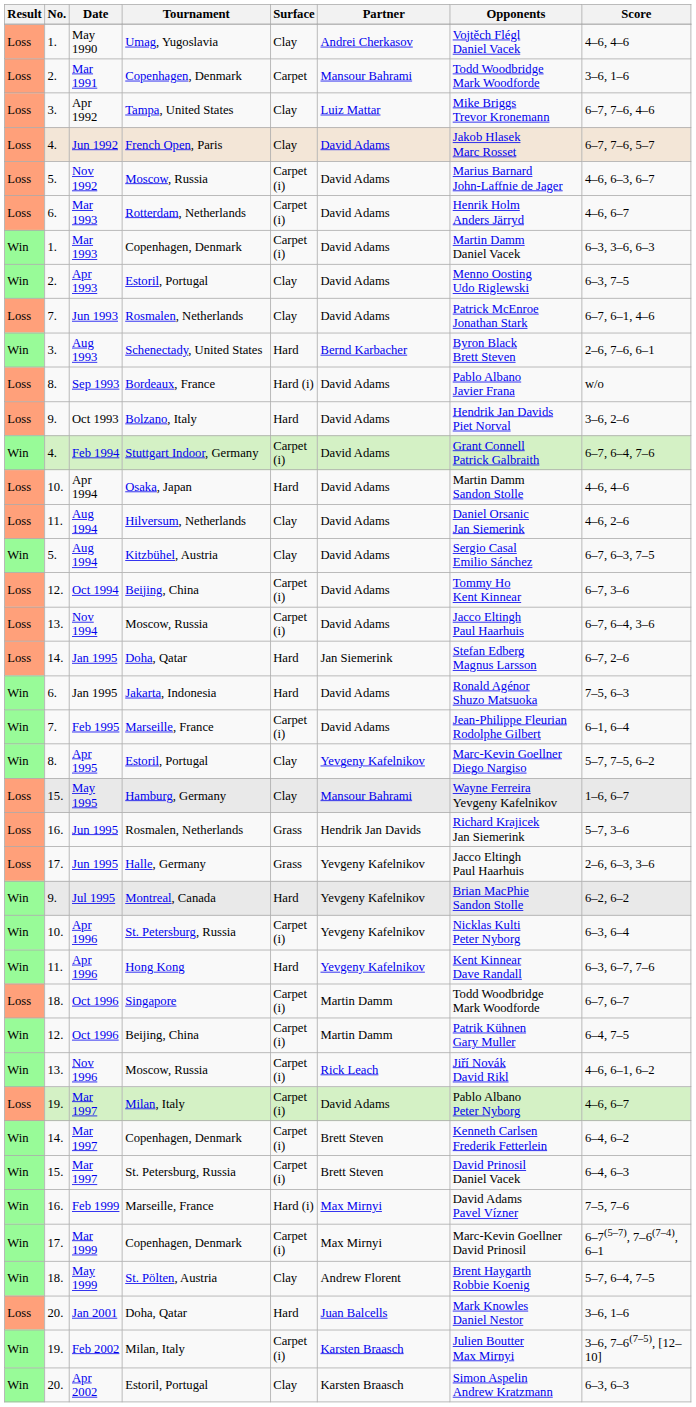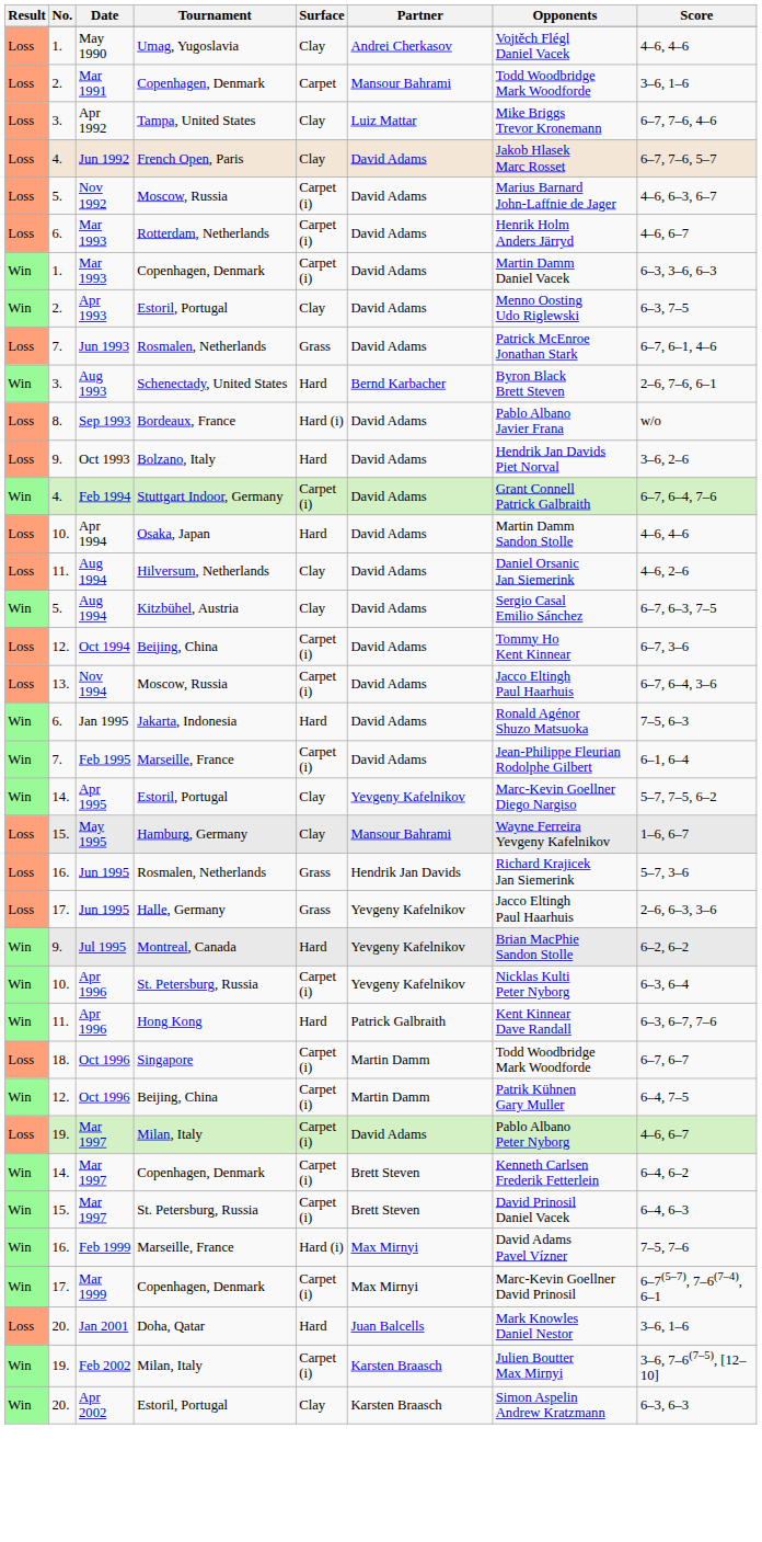 <table class="sortable wikitable">
 <tr>
 <th style="width:40px">Result</th>
 <th style="width:20px">No.</th>
 <th style="width:60px">Date</th>
 <th style="width:180px">Tournament</th>
 <th style="width:50px">Surface</th>
 <th style="width:160px">Partner</th>
 <th style="width:160px">Opponents</th>
 <th style="width:130px" class="unsortable">Score</th>
 </tr>
 <tr>
 </tr>
 <tr>
 <td style="background:#ffa07a;">Loss</td>
 <td>1.</td>
 <td>May 1990</td>
 <td><a href='#'>Umag</a>, Yugoslavia</td>
 <td>Clay</td>
 <td> <a href='#'>Andrei Cherkasov</a></td>
 <td> <a href='#'>Vojtěch Flégl</a> <br>  <a href='#'>Daniel Vacek</a></td>
 <td>4–6, 4–6</td>
 </tr>
 <tr>
 <td style="background:#ffa07a;">Loss</td>
 <td>2.</td>
 <td><a href='#'>Mar 1991</a></td>
 <td><a href='#'>Copenhagen</a>, Denmark</td>
 <td>Carpet</td>
 <td> <a href='#'>Mansour Bahrami</a></td>
 <td> <a href='#'>Todd Woodbridge</a> <br>  <a href='#'>Mark Woodforde</a></td>
 <td>3–6, 1–6</td>
 </tr>
 <tr>
 <td style="background:#ffa07a;">Loss</td>
 <td>3.</td>
 <td>Apr 1992</td>
 <td><a href='#'>Tampa</a>, United States</td>
 <td>Clay</td>
 <td> <a href='#'>Luiz Mattar</a></td>
 <td> <a href='#'>Mike Briggs</a> <br>  <a href='#'>Trevor Kronemann</a></td>
 <td>6–7, 7–6, 4–6</td>
 </tr>
 <tr style="background:#f3e6d7;">
 <td style="background:#ffa07a;">Loss</td>
 <td>4.</td>
 <td><a href='#'>Jun 1992</a></td>
 <td><a href='#'>French Open</a>, Paris</td>
 <td>Clay</td>
 <td> <a href='#'>David Adams</a></td>
 <td> <a href='#'>Jakob Hlasek</a> <br>  <a href='#'>Marc Rosset</a></td>
 <td>6–7, 7–6, 5–7</td>
 </tr>
 <tr>
 <td style="background:#ffa07a;">Loss</td>
 <td>5.</td>
 <td><a href='#'>Nov 1992</a></td>
 <td><a href='#'>Moscow</a>, Russia</td>
 <td>Carpet (i)</td>
 <td> David Adams</td>
 <td> <a href='#'>Marius Barnard</a><br>  <a href='#'>John-Laffnie de Jager</a></td>
 <td>4–6, 6–3, 6–7</td>
 </tr>
 <tr>
 <td style="background:#ffa07a;">Loss</td>
 <td>6.</td>
 <td><a href='#'>Mar 1993</a></td>
 <td><a href='#'>Rotterdam</a>, Netherlands</td>
 <td>Carpet (i)</td>
 <td> David Adams</td>
 <td> <a href='#'>Henrik Holm</a> <br>  <a href='#'>Anders Järryd</a></td>
 <td>4–6, 6–7</td>
 </tr>
 <tr>
 <td style="background:#98fb98;">Win</td>
 <td>1.</td>
 <td><a href='#'>Mar 1993</a></td>
 <td>Copenhagen, Denmark</td>
 <td>Carpet (i)</td>
 <td> David Adams</td>
 <td> <a href='#'>Martin Damm</a> <br>  Daniel Vacek</td>
 <td>6–3, 3–6, 6–3</td>
 </tr>
 <tr>
 <td style="background:#98fb98;">Win</td>
 <td>2.</td>
 <td><a href='#'>Apr 1993</a></td>
 <td><a href='#'>Estoril</a>, Portugal</td>
 <td>Clay</td>
 <td> David Adams</td>
 <td> <a href='#'>Menno Oosting</a> <br>  <a href='#'>Udo Riglewski</a></td>
 <td>6–3, 7–5</td>
 </tr>
 <tr>
 <td style="background:#ffa07a;">Loss</td>
 <td>7.</td>
 <td><a href='#'>Jun 1993</a></td>
 <td><a href='#'>Rosmalen</a>, Netherlands</td>
-<td>Clay</td>
+<td>Grass</td>
 <td> David Adams</td>
 <td> <a href='#'>Patrick McEnroe</a> <br>  <a href='#'>Jonathan Stark</a></td>
 <td>6–7, 6–1, 4–6</td>
 </tr>
 <tr>
 <td style="background:#98fb98;">Win</td>
 <td>3.</td>
 <td><a href='#'>Aug 1993</a></td>
 <td><a href='#'>Schenectady</a>, United States</td>
 <td>Hard</td>
 <td> <a href='#'>Bernd Karbacher</a></td>
 <td> <a href='#'>Byron Black</a> <br>  <a href='#'>Brett Steven</a></td>
 <td>2–6, 7–6, 6–1</td>
 </tr>
 <tr>
 <td style="background:#ffa07a;">Loss</td>
 <td>8.</td>
 <td><a href='#'>Sep 1993</a></td>
 <td><a href='#'>Bordeaux</a>, France</td>
 <td>Hard (i)</td>
 <td> David Adams</td>
 <td> <a href='#'>Pablo Albano</a> <br>  <a href='#'>Javier Frana</a></td>
 <td>w/o</td>
 </tr>
 <tr>
 <td style="background:#ffa07a;">Loss</td>
 <td>9.</td>
 <td>Oct 1993</td>
 <td><a href='#'>Bolzano</a>, Italy</td>
 <td>Hard</td>
 <td> David Adams</td>
 <td> <a href='#'>Hendrik Jan Davids</a> <br>  <a href='#'>Piet Norval</a></td>
 <td>3–6, 2–6</td>
 </tr>
 <tr style="background:#d4f1c5;">
 <td style="background:#98fb98;">Win</td>
 <td>4.</td>
 <td><a href='#'>Feb 1994</a></td>
 <td><a href='#'>Stuttgart Indoor</a>, Germany</td>
 <td>Carpet (i)</td>
 <td> David Adams</td>
 <td> <a href='#'>Grant Connell</a> <br>  <a href='#'>Patrick Galbraith</a></td>
 <td>6–7, 6–4, 7–6</td>
 </tr>
 <tr>
 <td style="background:#ffa07a;">Loss</td>
 <td>10.</td>
 <td>Apr 1994</td>
 <td><a href='#'>Osaka</a>, Japan</td>
 <td>Hard</td>
 <td> David Adams</td>
 <td> Martin Damm <br>  <a href='#'>Sandon Stolle</a></td>
 <td>4–6, 4–6</td>
 </tr>
 <tr>
 <td style="background:#ffa07a;">Loss</td>
 <td>11.</td>
 <td><a href='#'>Aug 1994</a></td>
 <td><a href='#'>Hilversum</a>, Netherlands</td>
 <td>Clay</td>
 <td> David Adams</td>
 <td> <a href='#'>Daniel Orsanic</a> <br>  <a href='#'>Jan Siemerink</a></td>
 <td>4–6, 2–6</td>
 </tr>
 <tr>
 <td style="background:#98fb98;">Win</td>
 <td>5.</td>
 <td><a href='#'>Aug 1994</a></td>
 <td><a href='#'>Kitzbühel</a>, Austria</td>
 <td>Clay</td>
 <td> David Adams</td>
 <td> <a href='#'>Sergio Casal</a> <br>  <a href='#'>Emilio Sánchez</a></td>
 <td>6–7, 6–3, 7–5</td>
 </tr>
 <tr>
 <td style="background:#ffa07a;">Loss</td>
 <td>12.</td>
 <td><a href='#'>Oct 1994</a></td>
 <td><a href='#'>Beijing</a>, China</td>
 <td>Carpet (i)</td>
 <td> David Adams</td>
 <td> <a href='#'>Tommy Ho</a> <br>  <a href='#'>Kent Kinnear</a></td>
 <td>6–7, 3–6</td>
 </tr>
 <tr>
 <td style="background:#ffa07a;">Loss</td>
 <td>13.</td>
 <td><a href='#'>Nov 1994</a></td>
 <td>Moscow, Russia</td>
 <td>Carpet (i)</td>
 <td> David Adams</td>
 <td> <a href='#'>Jacco Eltingh</a> <br>  <a href='#'>Paul Haarhuis</a></td>
 <td>6–7, 6–4, 3–6</td>
 </tr>
 <tr>
-<td style="background:#ffa07a;">Loss</td>
-<td>14.</td>
-<td><a href='#'>Jan 1995</a></td>
-<td><a href='#'>Doha</a>, Qatar</td>
-<td>Hard</td>
-<td> Jan Siemerink</td>
-<td> <a href='#'>Stefan Edberg</a> <br>  <a href='#'>Magnus Larsson</a></td>
-<td>6–7, 2–6</td>
-</tr>
-<tr>
 <td style="background:#98fb98;">Win</td>
 <td>6.</td>
 <td>Jan 1995</td>
 <td><a href='#'>Jakarta</a>, Indonesia</td>
 <td>Hard</td>
 <td> David Adams</td>
 <td> <a href='#'>Ronald Agénor</a> <br>  <a href='#'>Shuzo Matsuoka</a></td>
 <td>7–5, 6–3</td>
 </tr>
 <tr>
 <td style="background:#98fb98;">Win</td>
 <td>7.</td>
 <td><a href='#'>Feb 1995</a></td>
 <td><a href='#'>Marseille</a>, France</td>
 <td>Carpet (i)</td>
 <td> David Adams</td>
 <td> <a href='#'>Jean-Philippe Fleurian</a> <br>  <a href='#'>Rodolphe Gilbert</a></td>
 <td>6–1, 6–4</td>
 </tr>
 <tr>
 <td style="background:#98fb98;">Win</td>
-<td>8.</td>
+<td>14.</td>
 <td><a href='#'>Apr 1995</a></td>
 <td><a href='#'>Estoril</a>, Portugal</td>
 <td>Clay</td>
 <td> <a href='#'>Yevgeny Kafelnikov</a></td>
 <td> <a href='#'>Marc-Kevin Goellner</a> <br>  <a href='#'>Diego Nargiso</a></td>
 <td>5–7, 7–5, 6–2</td>
 </tr>
 <tr style="background:#e9e9e9;">
 <td style="background:#ffa07a;">Loss</td>
 <td>15.</td>
 <td><a href='#'>May 1995</a></td>
 <td><a href='#'>Hamburg</a>, Germany</td>
 <td>Clay</td>
 <td> <a href='#'>Mansour Bahrami</a></td>
 <td> <a href='#'>Wayne Ferreira</a> <br>  Yevgeny Kafelnikov</td>
 <td>1–6, 6–7</td>
 </tr>
 <tr>
 <td style="background:#ffa07a;">Loss</td>
 <td>16.</td>
 <td><a href='#'>Jun 1995</a></td>
 <td>Rosmalen, Netherlands</td>
 <td>Grass</td>
 <td> Hendrik Jan Davids</td>
 <td> <a href='#'>Richard Krajicek</a> <br>  Jan Siemerink</td>
 <td>5–7, 3–6</td>
 </tr>
 <tr>
 <td style="background:#ffa07a;">Loss</td>
 <td>17.</td>
 <td><a href='#'>Jun 1995</a></td>
 <td><a href='#'>Halle</a>, Germany</td>
 <td>Grass</td>
 <td> Yevgeny Kafelnikov</td>
 <td> Jacco Eltingh <br>  Paul Haarhuis</td>
 <td>2–6, 6–3, 3–6</td>
 </tr>
 <tr style="background:#e9e9e9;">
 <td style="background:#98fb98;">Win</td>
 <td>9.</td>
 <td><a href='#'>Jul 1995</a></td>
 <td><a href='#'>Montreal</a>, Canada</td>
 <td>Hard</td>
 <td> Yevgeny Kafelnikov</td>
 <td> <a href='#'>Brian MacPhie</a> <br>  <a href='#'>Sandon Stolle</a></td>
 <td>6–2, 6–2</td>
 </tr>
 <tr>
 <td style="background:#98fb98;">Win</td>
 <td>10.</td>
 <td><a href='#'>Apr 1996</a></td>
 <td><a href='#'>St. Petersburg</a>, Russia</td>
 <td>Carpet (i)</td>
 <td> Yevgeny Kafelnikov</td>
 <td> <a href='#'>Nicklas Kulti</a> <br>  <a href='#'>Peter Nyborg</a></td>
 <td>6–3, 6–4</td>
 </tr>
 <tr>
 <td style="background:#98fb98;">Win</td>
 <td>11.</td>
 <td><a href='#'>Apr 1996</a></td>
 <td><a href='#'>Hong Kong</a></td>
 <td>Hard</td>
-<td> <a href='#'>Yevgeny Kafelnikov</a></td>
+<td> Patrick Galbraith</td>
 <td> <a href='#'>Kent Kinnear</a> <br>  <a href='#'>Dave Randall</a></td>
 <td>6–3, 6–7, 7–6</td>
 </tr>
 <tr>
 <td style="background:#ffa07a;">Loss</td>
 <td>18.</td>
 <td><a href='#'>Oct 1996</a></td>
 <td><a href='#'>Singapore</a></td>
 <td>Carpet (i)</td>
 <td> Martin Damm</td>
 <td> Todd Woodbridge <br>  Mark Woodforde</td>
 <td>6–7, 6–7</td>
 </tr>
 <tr>
 <td style="background:#98fb98;">Win</td>
 <td>12.</td>
 <td><a href='#'>Oct 1996</a></td>
 <td>Beijing, China</td>
 <td>Carpet (i)</td>
 <td> Martin Damm</td>
 <td> <a href='#'>Patrik Kühnen</a> <br>  <a href='#'>Gary Muller</a></td>
 <td>6–4, 7–5</td>
-</tr>
-<tr>
-<td style="background:#98fb98;">Win</td>
-<td>13.</td>
-<td><a href='#'>Nov 1996</a></td>
-<td>Moscow, Russia</td>
-<td>Carpet (i)</td>
-<td> <a href='#'>Rick Leach</a></td>
-<td> <a href='#'>Jiří Novák</a> <br>  <a href='#'>David Rikl</a></td>
-<td>4–6, 6–1, 6–2</td>
 </tr>
 <tr style="background:#d4f1c5;">
 <td style="background:#ffa07a;">Loss</td>
 <td>19.</td>
 <td><a href='#'>Mar 1997</a></td>
 <td><a href='#'>Milan</a>, Italy</td>
 <td>Carpet (i)</td>
 <td> David Adams</td>
 <td> Pablo Albano <br>  <a href='#'>Peter Nyborg</a></td>
 <td>4–6, 6–7</td>
 </tr>
 <tr>
 <td style="background:#98fb98;">Win</td>
 <td>14.</td>
 <td><a href='#'>Mar 1997</a></td>
 <td>Copenhagen, Denmark</td>
 <td>Carpet (i)</td>
 <td> Brett Steven</td>
 <td> <a href='#'>Kenneth Carlsen</a> <br>  <a href='#'>Frederik Fetterlein</a></td>
 <td>6–4, 6–2</td>
 </tr>
 <tr>
 <td style="background:#98fb98;">Win</td>
 <td>15.</td>
 <td><a href='#'>Mar 1997</a></td>
 <td>St. Petersburg, Russia</td>
 <td>Carpet (i)</td>
 <td> Brett Steven</td>
 <td> <a href='#'>David Prinosil</a> <br>  Daniel Vacek</td>
 <td>6–4, 6–3</td>
 </tr>
 <tr>
 <td style="background:#98fb98;">Win</td>
 <td>16.</td>
 <td><a href='#'>Feb 1999</a></td>
 <td>Marseille, France</td>
 <td>Hard (i)</td>
 <td> <a href='#'>Max Mirnyi</a></td>
 <td> David Adams <br>  <a href='#'>Pavel Vízner</a></td>
 <td>7–5, 7–6</td>
 </tr>
 <tr>
 <td style="background:#98fb98;">Win</td>
 <td>17.</td>
 <td><a href='#'>Mar 1999</a></td>
 <td>Copenhagen, Denmark</td>
 <td>Carpet (i)</td>
 <td> Max Mirnyi</td>
 <td> Marc-Kevin Goellner <br>  David Prinosil</td>
 <td>6–7<sup>(5–7)</sup>, 7–6<sup>(7–4)</sup>, 6–1</td>
 </tr>
 <tr>
-<td style="background:#98fb98;">Win</td>
-<td>18.</td>
-<td><a href='#'>May 1999</a></td>
-<td><a href='#'>St. Pölten</a>, Austria</td>
-<td>Clay</td>
-<td> Andrew Florent</td>
-<td> <a href='#'>Brent Haygarth</a> <br>  <a href='#'>Robbie Koenig</a></td>
-<td>5–7, 6–4, 7–5</td>
-</tr>
-<tr>
 <td style="background:#ffa07a;">Loss</td>
 <td>20.</td>
 <td><a href='#'>Jan 2001</a></td>
 <td>Doha, Qatar</td>
 <td>Hard</td>
 <td> <a href='#'>Juan Balcells</a></td>
 <td> <a href='#'>Mark Knowles</a> <br>  <a href='#'>Daniel Nestor</a></td>
 <td>3–6, 1–6</td>
 </tr>
 <tr>
 <td style="background:#98fb98;">Win</td>
 <td>19.</td>
 <td><a href='#'>Feb 2002</a></td>
 <td>Milan, Italy</td>
 <td>Carpet (i)</td>
 <td> <a href='#'>Karsten Braasch</a></td>
 <td> <a href='#'>Julien Boutter</a> <br>  <a href='#'>Max Mirnyi</a></td>
 <td>3–6, 7–6<sup>(7–5)</sup>, [12–10]</td>
 </tr>
 <tr>
 <td style="background:#98fb98;">Win</td>
 <td>20.</td>
 <td><a href='#'>Apr 2002</a></td>
 <td>Estoril, Portugal</td>
 <td>Clay</td>
 <td> Karsten Braasch</td>
 <td> <a href='#'>Simon Aspelin</a> <br>  <a href='#'>Andrew Kratzmann</a></td>
 <td>6–3, 6–3</td>
 </tr>
 </table>
